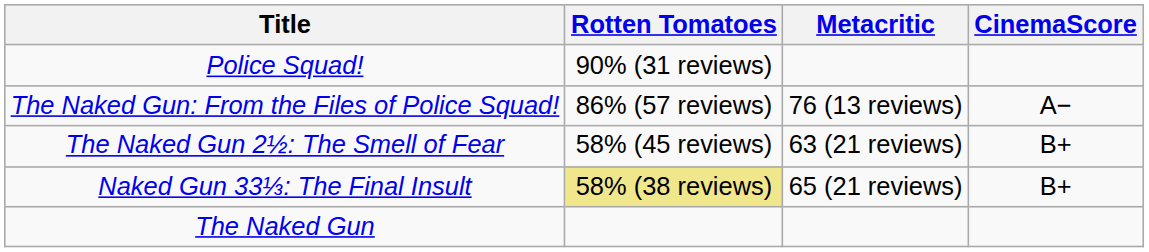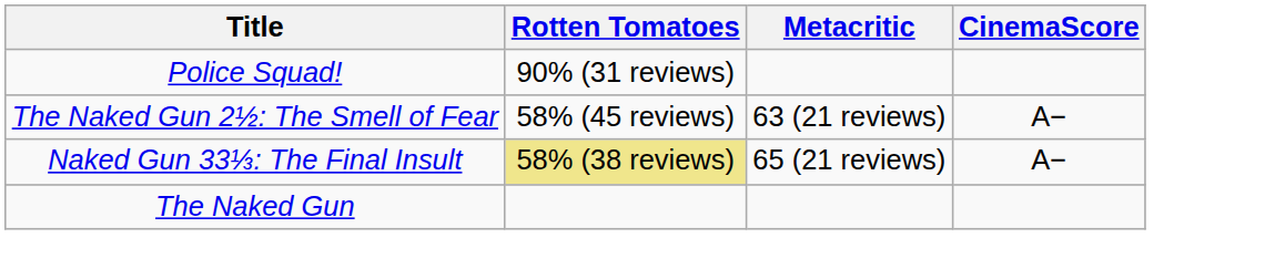 <table class="wikitable sortable" style="text-align:center;">
 <tr>
 <th>Title</th>
 <th><a href='#'>Rotten Tomatoes</a></th>
 <th><a href='#'>Metacritic</a></th>
 <th><a href='#'>CinemaScore</a></th>
 </tr>
 <tr>
 <td><em><a href='#'>Police Squad!</a></em></td>
 <td>90% (31 reviews)</td>
 <td></td>
 <td></td>
 </tr>
 <tr>
-<td><em><a href='#'>The Naked Gun: From the Files of Police Squad!</a></em></td>
-<td>86% (57 reviews)</td>
-<td>76 (13 reviews)</td>
-<td>A−</td>
-</tr>
-<tr>
 <td><em><a href='#'>The Naked Gun 2½: The Smell of Fear</a></em></td>
 <td>58% (45 reviews)</td>
 <td>63 (21 reviews)</td>
-<td>B+</td>
+<td>A−</td>
 </tr>
 <tr>
 <td><em><a href='#'>Naked Gun 33⅓: The Final Insult</a></em></td>
 <td style="background: khaki;">58% (38 reviews)</td>
 <td>65 (21 reviews)</td>
-<td>B+</td>
+<td>A−</td>
 </tr>
 <tr>
 <td><em><a href='#'>The Naked Gun</a></em></td>
 <td></td>
 <td></td>
 <td></td>
 </tr>
 </table>
